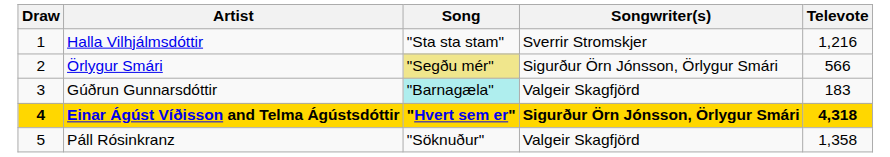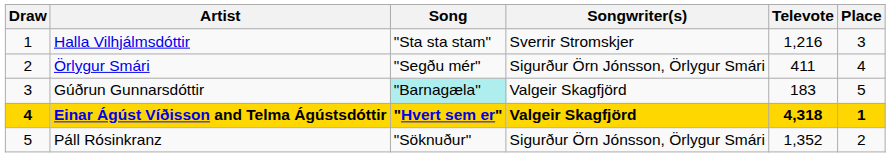 <table class="sortable wikitable" style="margin: 1em auto 1em auto; text-align:center" ">
 <tr>
 <th>Draw</th>
 <th>Artist</th>
 <th>Song</th>
 <th>Songwriter(s)</th>
 <th>Televote</th>
+<th>Place</th>
 </tr>
 <tr>
 <td>1</td>
 <td align="left"><a href='#'>Halla Vilhjálmsdóttir</a></td>
 <td align="left">"Sta sta stam"</td>
 <td align="left">Sverrir Stromskjer</td>
 <td>1,216</td>
+<td>3</td>
 </tr>
 <tr>
 <td>2</td>
 <td align="left"><a href='#'>Örlygur Smári</a></td>
-<td align="left" style="background: khaki;">"Segðu mér"</td>
+<td align="left">"Segðu mér"</td>
 <td align="left">Sigurður Örn Jónsson, Örlygur Smári</td>
-<td>566</td>
+<td>411</td>
+<td>4</td>
 </tr>
 <tr>
 <td>3</td>
 <td align="left">Gúðrun Gunnarsdóttir</td>
 <td align="left" style="background: paleturquoise;">"Barnagæla"</td>
 <td align="left">Valgeir Skagfjörd</td>
 <td>183</td>
+<td>5</td>
 </tr>
 <tr style="font-weight:bold; background:gold;">
 <td>4</td>
 <td align="left"><a href='#'>Einar Ágúst Víðisson</a> and Telma Ágústsdóttir</td>
 <td align="left">"<a href='#'>Hvert sem er</a>"</td>
-<td align="left">Sigurður Örn Jónsson, Örlygur Smári</td>
+<td align="left">Valgeir Skagfjörd</td>
 <td>4,318</td>
+<td>1</td>
 </tr>
 <tr>
 <td>5</td>
 <td align="left">Páll Rósinkranz</td>
 <td align="left">"Söknuður"</td>
-<td align="left">Valgeir Skagfjörd</td>
-<td>1,358</td>
+<td align="left">Sigurður Örn Jónsson, Örlygur Smári</td>
+<td>1,352</td>
+<td>2</td>
 </tr>
 </table>
